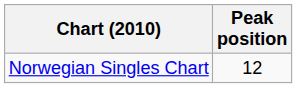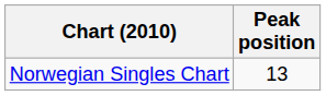 <table class="wikitable">
 <tr>
 <th>Chart (2010)</th>
 <th>Peak<br>position</th>
 </tr>
 <tr>
 <td><a href='#'>Norwegian Singles Chart</a></td>
-<td align="center">12</td>
+<td align="center">13</td>
 </tr>
 </table>
